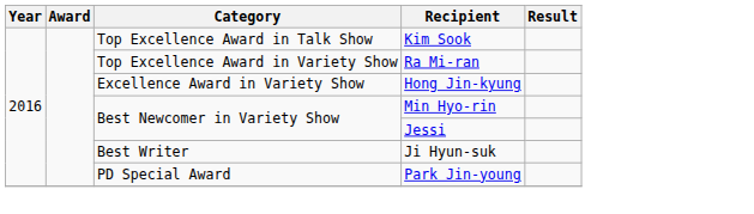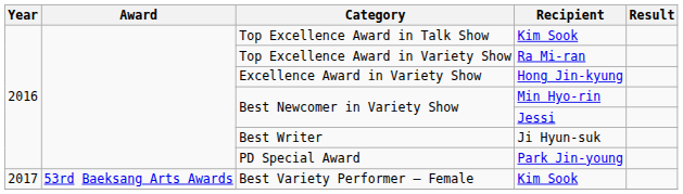 <table class="wikitable">
 <tr>
 <th>Year</th>
 <th>Award</th>
 <th>Category</th>
 <th>Recipient</th>
 <th>Result</th>
 </tr>
 <tr>
 <td rowspan="7">2016</td>
 <td rowspan="7"></td>
 <td>Top Excellence Award in Talk Show</td>
 <td><a href='#'>Kim Sook</a></td>
 <td></td>
 </tr>
 <tr>
 <td>Top Excellence Award in Variety Show</td>
 <td><a href='#'>Ra Mi-ran</a></td>
 <td></td>
 </tr>
 <tr>
 <td>Excellence Award in Variety Show</td>
 <td><a href='#'>Hong Jin-kyung</a></td>
 <td></td>
 </tr>
 <tr>
 <td rowspan="2">Best Newcomer in Variety Show</td>
 <td><a href='#'>Min Hyo-rin</a></td>
 <td></td>
 </tr>
 <tr>
 <td><a href='#'>Jessi</a></td>
 <td></td>
 </tr>
 <tr>
 <td>Best Writer</td>
 <td>Ji Hyun-suk</td>
 <td></td>
 </tr>
 <tr>
 <td>PD Special Award</td>
 <td><a href='#'>Park Jin-young</a></td>
 <td></td>
 </tr>
 <tr>
+<td>2017</td>
+<td><a href='#'>53rd</a> <a href='#'>Baeksang Arts Awards</a></td>
+<td>Best Variety Performer – Female</td>
+<td><a href='#'>Kim Sook</a></td>
+<td></td>
+</tr>
+<tr>
 </tr>
 </table>
